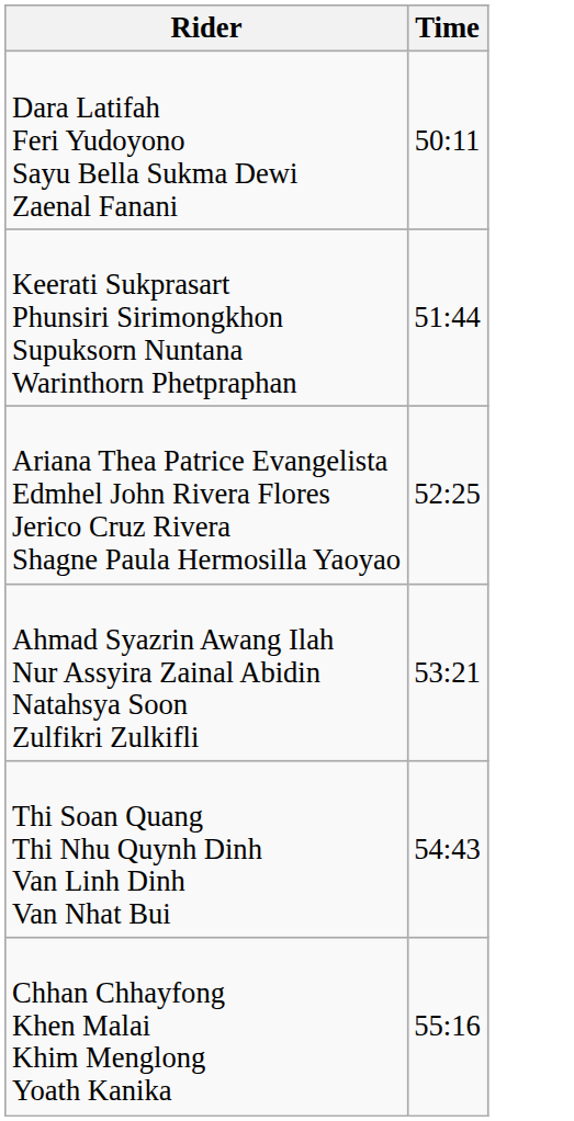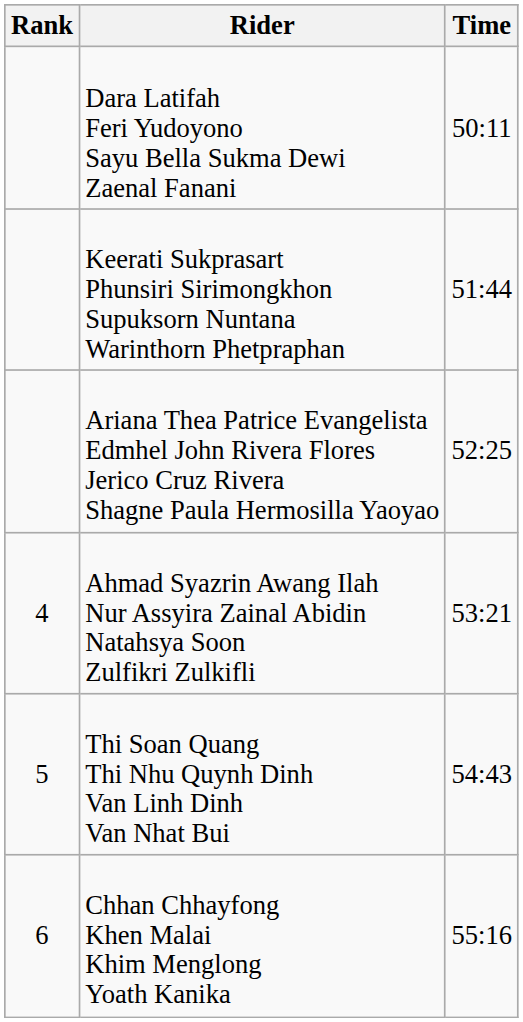 <table class="wikitable sortable"  style="text-align:center">
 <tr>
+<th>Rank</th>
 <th>Rider</th>
 <th>Time</th>
 </tr>
 <tr>
+<td></td>
 <td align="left"><br>Dara Latifah<br>Feri Yudoyono<br>Sayu Bella Sukma Dewi<br>Zaenal Fanani</td>
 <td>50:11</td>
 </tr>
 <tr>
+<td></td>
 <td align="left"><br>Keerati Sukprasart<br>Phunsiri Sirimongkhon<br>Supuksorn Nuntana<br>Warinthorn Phetpraphan</td>
 <td>51:44</td>
 </tr>
 <tr>
+<td></td>
 <td align="left"><br>Ariana Thea Patrice Evangelista<br>Edmhel John Rivera Flores<br>Jerico Cruz Rivera<br>Shagne Paula Hermosilla Yaoyao</td>
 <td>52:25</td>
 </tr>
 <tr>
+<td>4</td>
 <td align="left"><br>Ahmad Syazrin Awang Ilah<br>Nur Assyira Zainal Abidin<br>Natahsya Soon<br>Zulfikri Zulkifli</td>
 <td>53:21</td>
 </tr>
 <tr>
+<td>5</td>
 <td align="left"><br>Thi Soan Quang<br>Thi Nhu Quynh Dinh<br>Van Linh Dinh<br>Van Nhat Bui</td>
 <td>54:43</td>
 </tr>
 <tr>
+<td>6</td>
 <td align="left"><br>Chhan Chhayfong<br>Khen Malai<br>Khim Menglong<br>Yoath Kanika</td>
 <td>55:16</td>
 </tr>
 </table>
